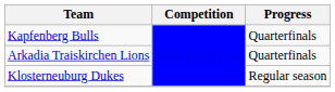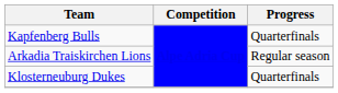 <table class="wikitable sortable">
 <tr>
 <th>Team</th>
 <th>Competition</th>
 <th>Progress</th>
 </tr>
 <tr>
 <td><a href='#'>Kapfenberg Bulls</a></td>
 <td rowspan="3" style="background-color:blue;color:#D0D3D4;text-align:center"><strong><a href='#'><span>Alpe Adria Cup</span></a></strong></td>
 <td>Quarterfinals</td>
 </tr>
 <tr>
 <td><a href='#'>Arkadia Traiskirchen Lions</a></td>
-<td>Quarterfinals</td>
+<td>Regular season</td>
 </tr>
 <tr>
 <td><a href='#'>Klosterneuburg Dukes</a></td>
-<td>Regular season</td>
+<td>Quarterfinals</td>
 </tr>
 <tr>
 </tr>
 </table>
